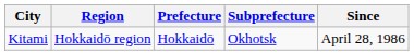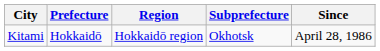 <table class="wikitable">
 <tr>
 <th>City</th>
+<th><a href='#'>Prefecture</a></th>
 <th><a href='#'>Region</a></th>
-<th><a href='#'>Prefecture</a></th>
 <th><a href='#'>Subprefecture</a></th>
 <th>Since</th>
 </tr>
 <tr>
 <td><a href='#'>Kitami</a></td>
+<td><a href='#'>Hokkaidō</a></td>
 <td><a href='#'>Hokkaidō region</a></td>
-<td><a href='#'>Hokkaidō</a></td>
 <td><a href='#'>Okhotsk</a></td>
 <td>April 28, 1986</td>
 </tr>
 </table>
